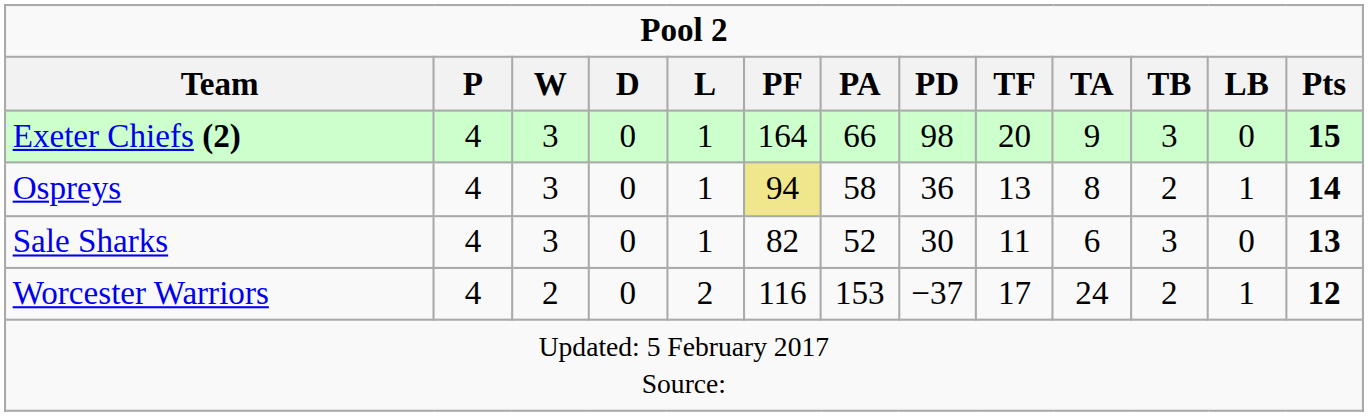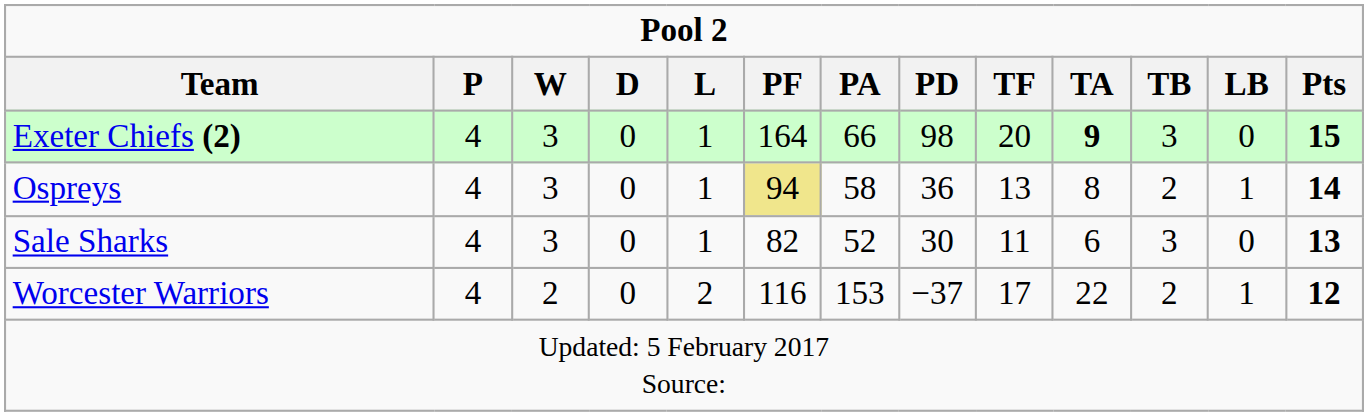 <table class="wikitable" style="text-align:center">
 <tr>
 <td colspan="13" cellpadding="0" cellspacing="0"><strong>Pool 2</strong></td>
 </tr>
 <tr>
 <th style="width:200px">Team</th>
 <th width="30">P</th>
 <th width="30">W</th>
 <th width="30">D</th>
 <th width="30">L</th>
 <th width="30">PF</th>
 <th width="30">PA</th>
 <th width="30">PD</th>
 <th width="30">TF</th>
 <th width="30">TA</th>
 <th width="30">TB</th>
 <th width="30">LB</th>
 <th width="30">Pts</th>
 </tr>
 <tr style="background:#cfc">
 <td align="left"> <a href='#'>Exeter Chiefs</a> <strong>(2)</strong></td>
 <td>4</td>
 <td>3</td>
 <td>0</td>
 <td>1</td>
 <td>164</td>
 <td>66</td>
 <td>98</td>
 <td>20</td>
-<td>9</td>
+<td><strong>9</strong></td>
 <td>3</td>
 <td>0</td>
 <td><strong>15</strong></td>
 </tr>
 <tr>
 <td align="left"> <a href='#'>Ospreys</a></td>
 <td>4</td>
 <td>3</td>
 <td>0</td>
 <td>1</td>
 <td style="background: khaki;">94</td>
 <td>58</td>
 <td>36</td>
 <td>13</td>
 <td>8</td>
 <td>2</td>
 <td>1</td>
 <td><strong>14</strong></td>
 </tr>
 <tr>
 <td align="left"> <a href='#'>Sale Sharks</a></td>
 <td>4</td>
 <td>3</td>
 <td>0</td>
 <td>1</td>
 <td>82</td>
 <td>52</td>
 <td>30</td>
 <td>11</td>
 <td>6</td>
 <td>3</td>
 <td>0</td>
 <td><strong>13</strong></td>
 </tr>
 <tr>
 <td align="left"> <a href='#'>Worcester Warriors</a></td>
 <td>4</td>
 <td>2</td>
 <td>0</td>
 <td>2</td>
 <td>116</td>
 <td>153</td>
 <td>−37</td>
 <td>17</td>
-<td>24</td>
+<td>22</td>
 <td>2</td>
 <td>1</td>
 <td><strong>12</strong></td>
 </tr>
 <tr>
 <td colspan="13" style="border:0px"><small>Updated: 5 February 2017<br>Source: </small></td>
 </tr>
 </table>
